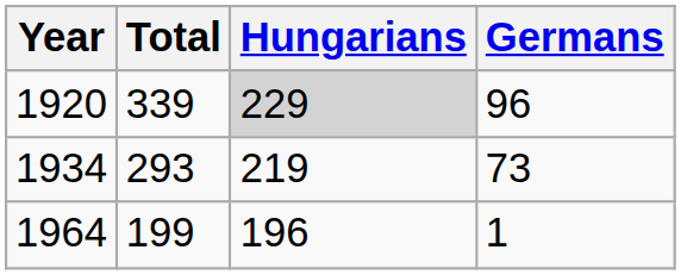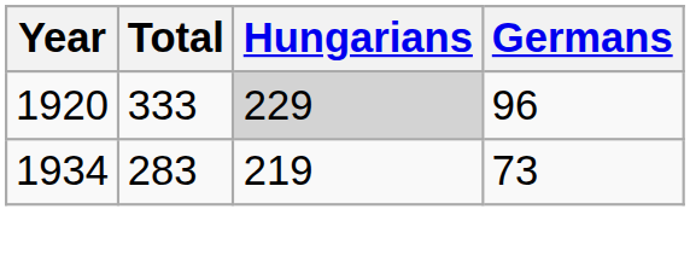 <table class="wikitable" style="border-collapse:collapse;">
 <tr>
 <th>Year</th>
 <th>Total</th>
 <th><a href='#'>Hungarians</a></th>
 <th><a href='#'>Germans</a></th>
 </tr>
 <tr>
 <td>1920</td>
-<td>339</td>
+<td>333</td>
 <td style="background: lightgrey;">229</td>
 <td>96</td>
 </tr>
 <tr>
 <td>1934</td>
-<td>293</td>
+<td>283</td>
 <td>219</td>
 <td>73</td>
 </tr>
-<tr>
-<td>1964</td>
-<td>199</td>
-<td>196</td>
-<td>1</td>
-</tr>
 </table>
